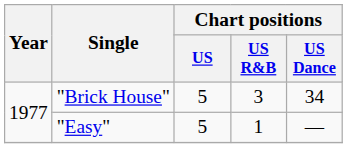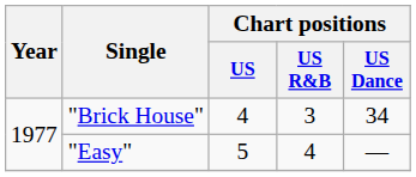 <table class="wikitable" style="text-align:center;">
 <tr>
 <th rowspan="2">Year</th>
 <th rowspan="2">Single</th>
 <th colspan="3">Chart positions</th>
 </tr>
 <tr style="font-size:smaller;">
 <th width="40"><a href='#'>US</a></th>
 <th width="40"><a href='#'>US<br>R&B</a></th>
 <th width="40"><a href='#'>US<br>Dance</a></th>
 </tr>
 <tr>
 <td rowspan="2">1977</td>
 <td align="left">"<a href='#'>Brick House</a>"</td>
-<td>5</td>
+<td>4</td>
 <td>3</td>
 <td>34</td>
 </tr>
 <tr>
 <td align="left">"<a href='#'>Easy</a>"</td>
 <td>5</td>
-<td>1</td>
+<td>4</td>
 <td>—</td>
 </tr>
 <tr>
 </tr>
 </table>
